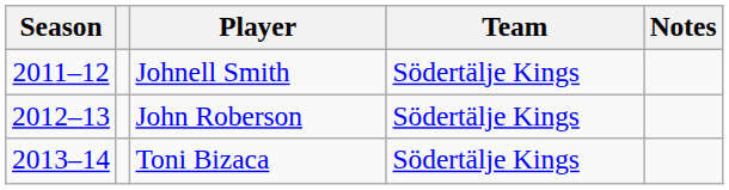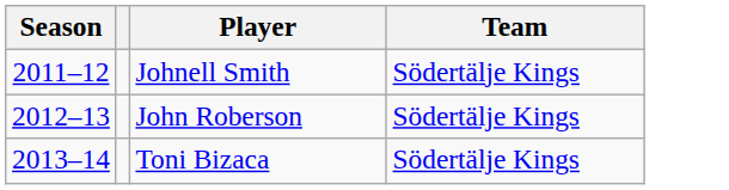 <table class="wikitable sortable" style="text-align:center;">
 <tr>
 <th>Season</th>
 <th></th>
 <th width=140>Player</th>
 <th width=140>Team</th>
-<th>Notes</th>
 </tr>
 <tr>
 <td><a href='#'>2011–12</a></td>
 <td></td>
 <td style="text-align:left;"><a href='#'>Johnell Smith</a></td>
 <td style="text-align:left;"><a href='#'>Södertälje Kings</a></td>
-<td></td>
 </tr>
 <tr>
 <td><a href='#'>2012–13</a></td>
 <td></td>
 <td style="text-align:left;"><a href='#'>John Roberson</a></td>
 <td style="text-align:left;"><a href='#'>Södertälje Kings</a></td>
-<td></td>
 </tr>
 <tr>
 <td><a href='#'>2013–14</a></td>
 <td></td>
 <td style="text-align:left;"><a href='#'>Toni Bizaca</a></td>
 <td style="text-align:left;"><a href='#'>Södertälje Kings</a></td>
-<td></td>
 </tr>
 </table>
